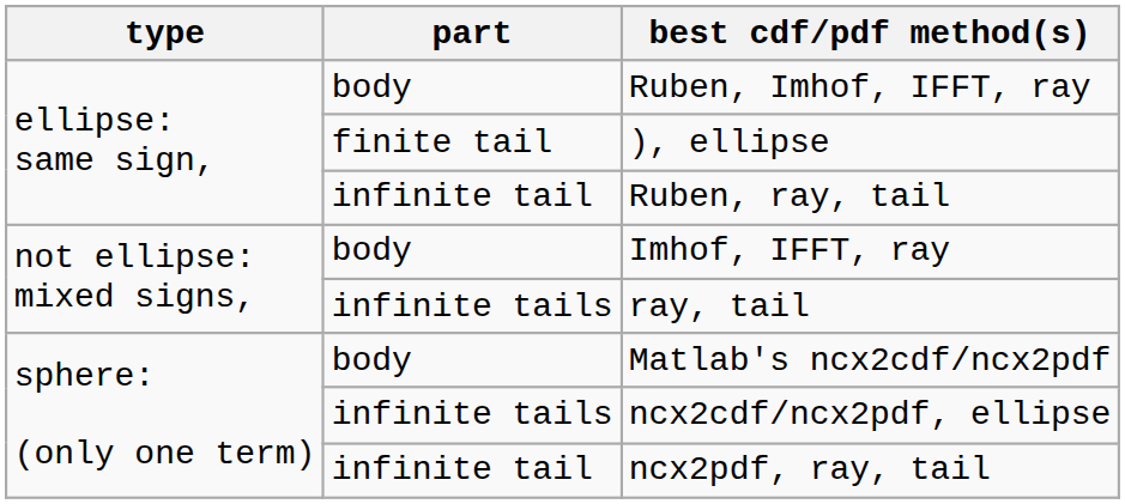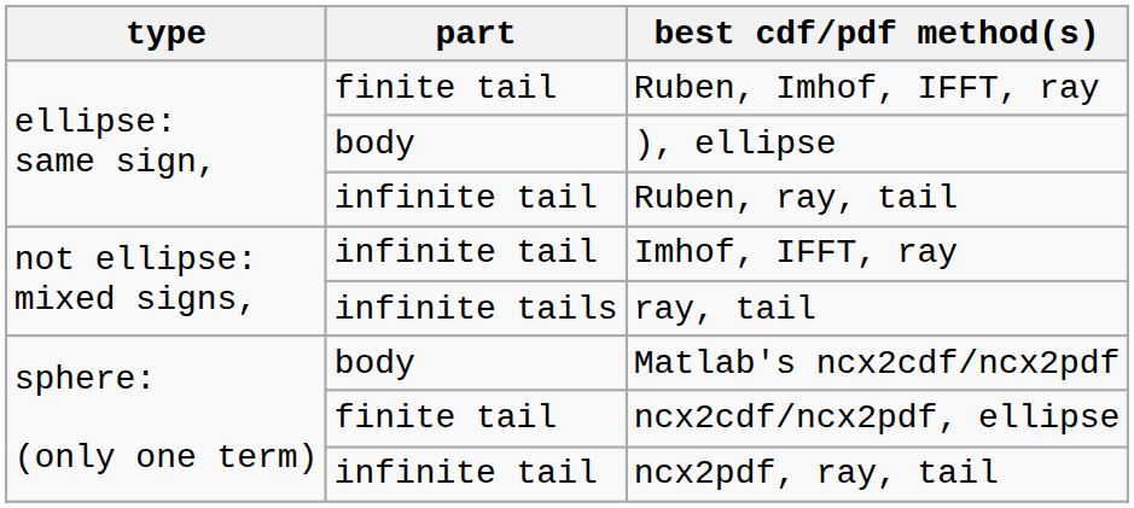 <table class="wikitable">
 <tr>
 <th> type</th>
 <th>part</th>
 <th>best cdf/pdf method(s)</th>
 </tr>
 <tr>
 <td rowspan="3">ellipse: <br> same sign, <br></td>
-<td>body</td>
+<td>finite tail</td>
 <td>Ruben, Imhof, IFFT, ray</td>
 </tr>
 <tr>
-<td>finite tail</td>
+<td>body</td>
 <td>), ellipse</td>
 </tr>
 <tr>
 <td>infinite tail</td>
 <td>Ruben, ray, tail</td>
 </tr>
 <tr>
 <td rowspan="2">not ellipse: <br> mixed signs, <br></td>
-<td>body</td>
+<td>infinite tail</td>
 <td>Imhof, IFFT, ray</td>
 </tr>
 <tr>
 <td>infinite tails</td>
 <td>ray, tail</td>
 </tr>
 <tr>
 <td rowspan="3">sphere: <br> <br> (only one term)</td>
 <td>body</td>
 <td>Matlab's <code>ncx2cdf</code>/<code>ncx2pdf</code></td>
 </tr>
 <tr>
-<td>infinite tails</td>
+<td>finite tail</td>
 <td><code>ncx2cdf</code>/<code>ncx2pdf</code>, ellipse</td>
 </tr>
 <tr>
 <td>infinite tail</td>
 <td><code>ncx2pdf</code>, ray, tail</td>
 </tr>
 </table>
